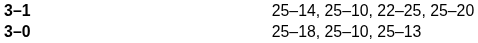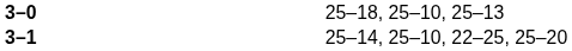 <table width=85% cellspacing=1 style=font-size:90%>
 <tr>
 <th width=20%></th>
 <th width=12%></th>
 <th width=20%></th>
 <th width=33%></th>
 </tr>
 <tr>
 <td align=right><strong></strong></td>
+<td align=center><strong>3–0</strong></td>
+<td></td>
+<td>25–18, 25–10, 25–13</td>
+</tr>
+<tr>
+<td align=right><strong></strong></td>
 <td align=center><strong>3–1</strong></td>
 <td></td>
 <td>25–14, 25–10, 22–25, 25–20</td>
 </tr>
-<tr>
-<td align=right><strong></strong></td>
-<td align=center><strong>3–0</strong></td>
-<td></td>
-<td>25–18, 25–10, 25–13</td>
-</tr>
 </table>
